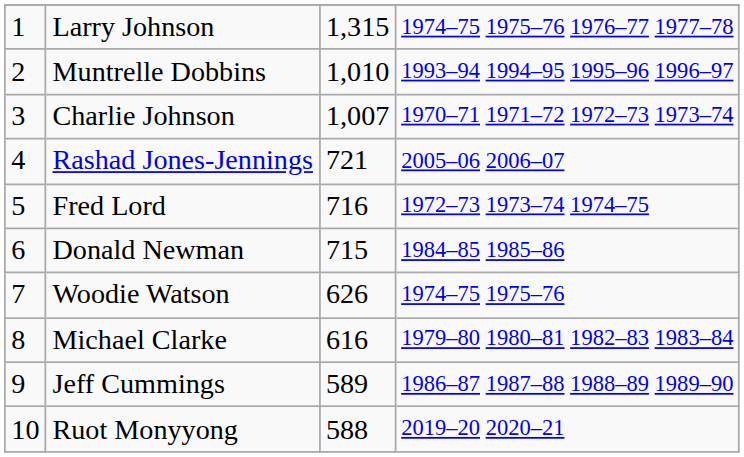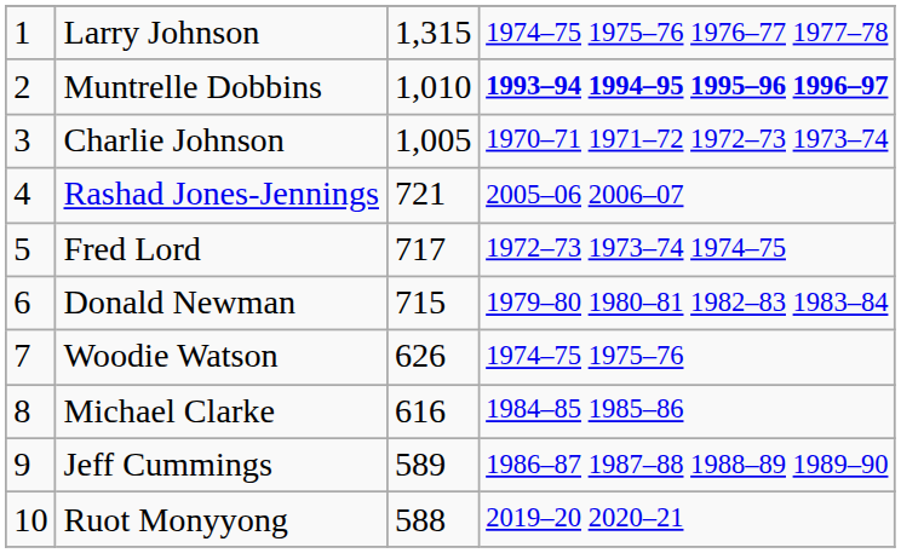 <table class="wikitable">
 <tr>
 </tr>
 <tr>
 <td>1</td>
 <td>Larry Johnson</td>
 <td>1,315</td>
 <td style="font-size:80%;"><a href='#'>1974–75</a> <a href='#'>1975–76</a> <a href='#'>1976–77</a> <a href='#'>1977–78</a></td>
 </tr>
 <tr>
 <td>2</td>
 <td>Muntrelle Dobbins</td>
 <td>1,010</td>
-<td style="font-size:80%;"><a href='#'>1993–94</a> <a href='#'>1994–95</a> <a href='#'>1995–96</a> <a href='#'>1996–97</a></td>
+<td style="font-size:80%;"><strong><a href='#'>1993–94</a> <a href='#'>1994–95</a> <a href='#'>1995–96</a> <a href='#'>1996–97</a></strong></td>
 </tr>
 <tr>
 <td>3</td>
 <td>Charlie Johnson</td>
-<td>1,007</td>
+<td>1,005</td>
 <td style="font-size:80%;"><a href='#'>1970–71</a> <a href='#'>1971–72</a> <a href='#'>1972–73</a> <a href='#'>1973–74</a></td>
 </tr>
 <tr>
 <td>4</td>
 <td><a href='#'>Rashad Jones-Jennings</a></td>
 <td>721</td>
 <td style="font-size:80%;"><a href='#'>2005–06</a> <a href='#'>2006–07</a></td>
 </tr>
 <tr>
 <td>5</td>
 <td>Fred Lord</td>
-<td>716</td>
+<td>717</td>
 <td style="font-size:80%;"><a href='#'>1972–73</a> <a href='#'>1973–74</a> <a href='#'>1974–75</a></td>
 </tr>
 <tr>
 <td>6</td>
 <td>Donald Newman</td>
 <td>715</td>
-<td style="font-size:80%;"><a href='#'>1984–85</a> <a href='#'>1985–86</a></td>
+<td style="font-size:80%;"><a href='#'>1979–80</a> <a href='#'>1980–81</a> <a href='#'>1982–83</a> <a href='#'>1983–84</a></td>
 </tr>
 <tr>
 <td>7</td>
 <td>Woodie Watson</td>
 <td>626</td>
 <td style="font-size:80%;"><a href='#'>1974–75</a> <a href='#'>1975–76</a></td>
 </tr>
 <tr>
 <td>8</td>
 <td>Michael Clarke</td>
 <td>616</td>
-<td style="font-size:80%;"><a href='#'>1979–80</a> <a href='#'>1980–81</a> <a href='#'>1982–83</a> <a href='#'>1983–84</a></td>
+<td style="font-size:80%;"><a href='#'>1984–85</a> <a href='#'>1985–86</a></td>
 </tr>
 <tr>
 <td>9</td>
 <td>Jeff Cummings</td>
 <td>589</td>
 <td style="font-size:80%;"><a href='#'>1986–87</a> <a href='#'>1987–88</a> <a href='#'>1988–89</a> <a href='#'>1989–90</a></td>
 </tr>
 <tr>
 <td>10</td>
 <td>Ruot Monyyong</td>
 <td>588</td>
 <td style="font-size:80%;"><a href='#'>2019–20</a> <a href='#'>2020–21</a></td>
 </tr>
 </table>
